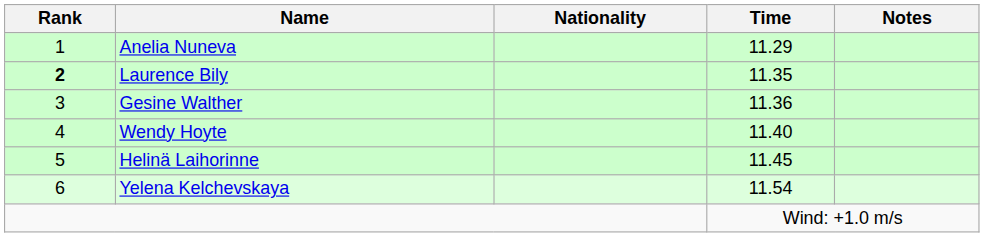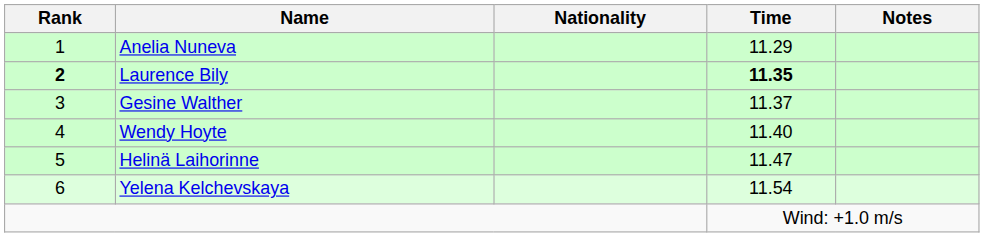 <table class="wikitable sortable" style="text-align:center;width: 55%">
 <tr>
 <th>Rank</th>
 <th>Name</th>
 <th>Nationality</th>
 <th>Time</th>
 <th>Notes</th>
 </tr>
 <tr bgcolor=ccffcc>
 <td>1</td>
 <td align=left><a href='#'>Anelia Nuneva</a></td>
 <td align=left></td>
 <td>11.29</td>
 <td></td>
 </tr>
 <tr bgcolor=ccffcc>
 <td><strong>2</strong></td>
 <td align=left><a href='#'>Laurence Bily</a></td>
 <td align=left></td>
-<td>11.35</td>
+<td><strong>11.35</strong></td>
 <td></td>
 </tr>
 <tr bgcolor=ccffcc>
 <td>3</td>
 <td align=left><a href='#'>Gesine Walther</a></td>
 <td align=left></td>
-<td>11.36</td>
+<td>11.37</td>
 <td></td>
 </tr>
 <tr bgcolor=ccffcc>
 <td>4</td>
 <td align=left><a href='#'>Wendy Hoyte</a></td>
 <td align=left></td>
 <td>11.40</td>
 <td></td>
 </tr>
 <tr bgcolor=ccffcc>
 <td>5</td>
 <td align=left><a href='#'>Helinä Laihorinne</a></td>
 <td align=left></td>
-<td>11.45</td>
+<td>11.47</td>
 <td></td>
 </tr>
 <tr bgcolor=ddffdd>
 <td>6</td>
 <td align=left><a href='#'>Yelena Kelchevskaya</a></td>
 <td align=left></td>
 <td>11.54</td>
 <td></td>
 </tr>
 <tr>
 <td colspan="3"></td>
 <td colspan="2">Wind: +1.0 m/s</td>
 </tr>
 </table>
